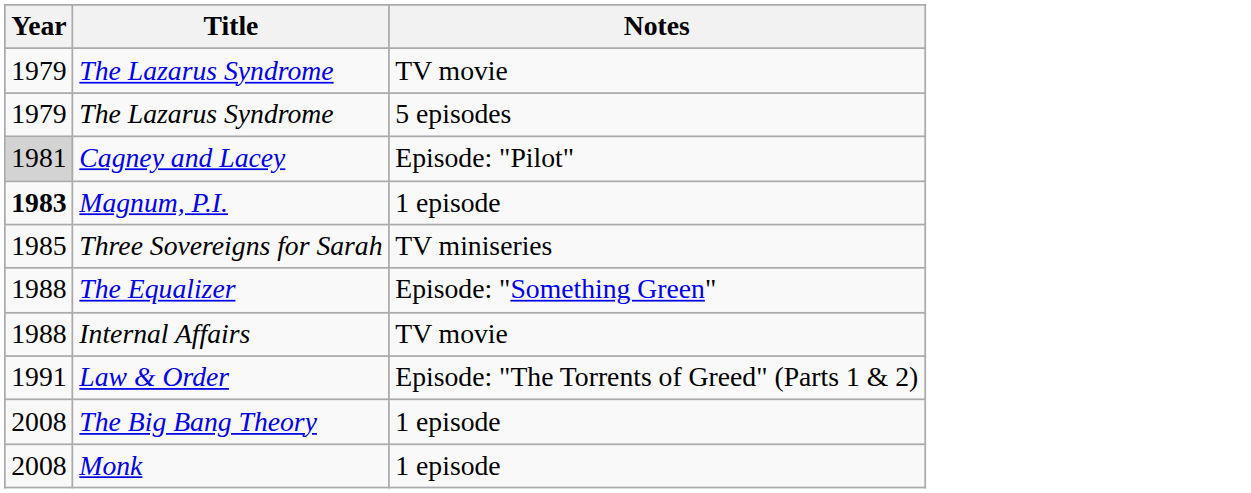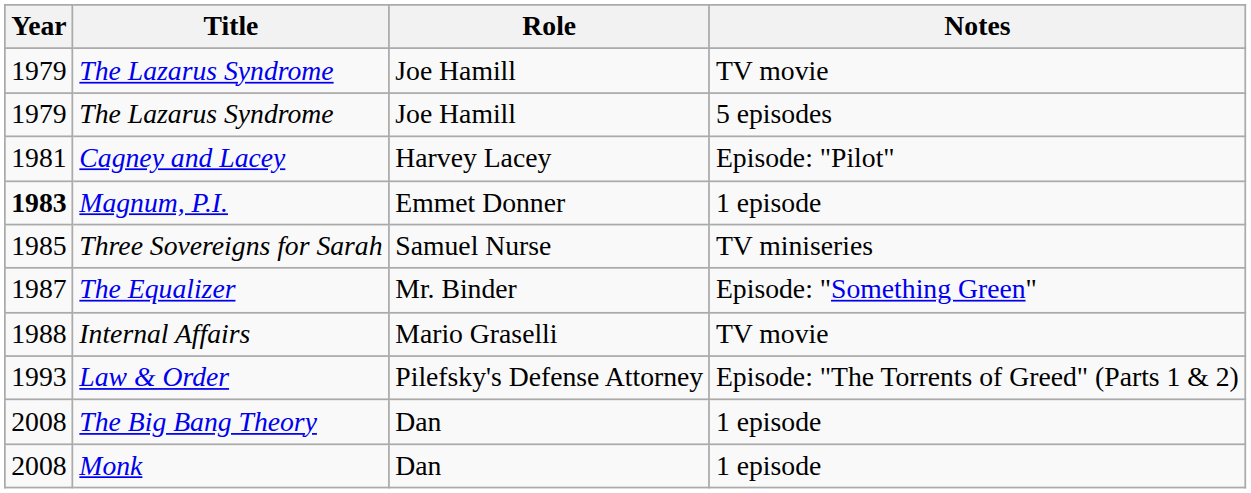 <table class="wikitable sortable">
 <tr>
 <th>Year</th>
 <th>Title</th>
+<th>Role</th>
 <th>Notes</th>
 </tr>
 <tr>
 <td>1979</td>
 <td><em><a href='#'>The Lazarus Syndrome</a></em></td>
+<td>Joe Hamill</td>
 <td>TV movie</td>
 </tr>
 <tr>
 <td>1979</td>
 <td><em>The Lazarus Syndrome</em></td>
+<td>Joe Hamill</td>
 <td>5 episodes</td>
 </tr>
 <tr>
-<td style="background: lightgrey;">1981</td>
+<td>1981</td>
 <td><em><a href='#'>Cagney and Lacey</a></em></td>
+<td>Harvey Lacey</td>
 <td>Episode: "Pilot"</td>
 </tr>
 <tr>
 <td><strong>1983</strong></td>
 <td><em><a href='#'>Magnum, P.I.</a></em></td>
+<td>Emmet Donner</td>
 <td>1 episode</td>
 </tr>
 <tr>
 <td>1985</td>
 <td><em>Three Sovereigns for Sarah</em></td>
+<td>Samuel Nurse</td>
 <td>TV miniseries</td>
 </tr>
 <tr>
-<td>1988</td>
+<td>1987</td>
 <td><em><a href='#'>The Equalizer</a></em></td>
+<td>Mr. Binder</td>
 <td>Episode: "<a href='#'>Something Green</a>"</td>
 </tr>
 <tr>
 <td>1988</td>
 <td><em>Internal Affairs</em></td>
+<td>Mario Graselli</td>
 <td>TV movie</td>
 </tr>
 <tr>
-<td>1991</td>
+<td>1993</td>
 <td><em><a href='#'>Law & Order</a></em></td>
+<td>Pilefsky's Defense Attorney</td>
 <td>Episode: "The Torrents of Greed" (Parts 1 & 2)</td>
 </tr>
 <tr>
 <td>2008</td>
 <td><em><a href='#'>The Big Bang Theory</a></em></td>
+<td>Dan</td>
 <td>1 episode</td>
 </tr>
 <tr>
 <td>2008</td>
 <td><em><a href='#'>Monk</a></em></td>
+<td>Dan</td>
 <td>1 episode</td>
 </tr>
 </table>
